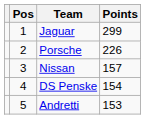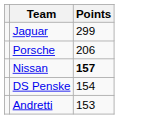 <table class="wikitable" style="font-size: 85%;">
 <tr>
 <th></th>
-<th>Pos</th>
 <th>Team</th>
 <th>Points</th>
 </tr>
 <tr>
 <td align="left"></td>
-<td align="center">1</td>
 <td> <a href='#'>Jaguar</a></td>
 <td align="left">299</td>
 </tr>
 <tr>
 <td align="left"></td>
-<td align="center">2</td>
 <td> <a href='#'>Porsche</a></td>
-<td align="left">226</td>
+<td align="left">206</td>
 </tr>
 <tr>
 <td align="left"></td>
-<td align="center">3</td>
 <td> <a href='#'>Nissan</a></td>
-<td align="left">157</td>
+<td align="left"><strong>157</strong></td>
 </tr>
 <tr>
 <td align="left"></td>
-<td align="center">4</td>
 <td> <a href='#'>DS Penske</a></td>
 <td align="left">154</td>
 </tr>
 <tr>
 <td align="left"></td>
-<td align="center">5</td>
 <td> <a href='#'>Andretti</a></td>
 <td align="left">153</td>
 </tr>
 </table>
